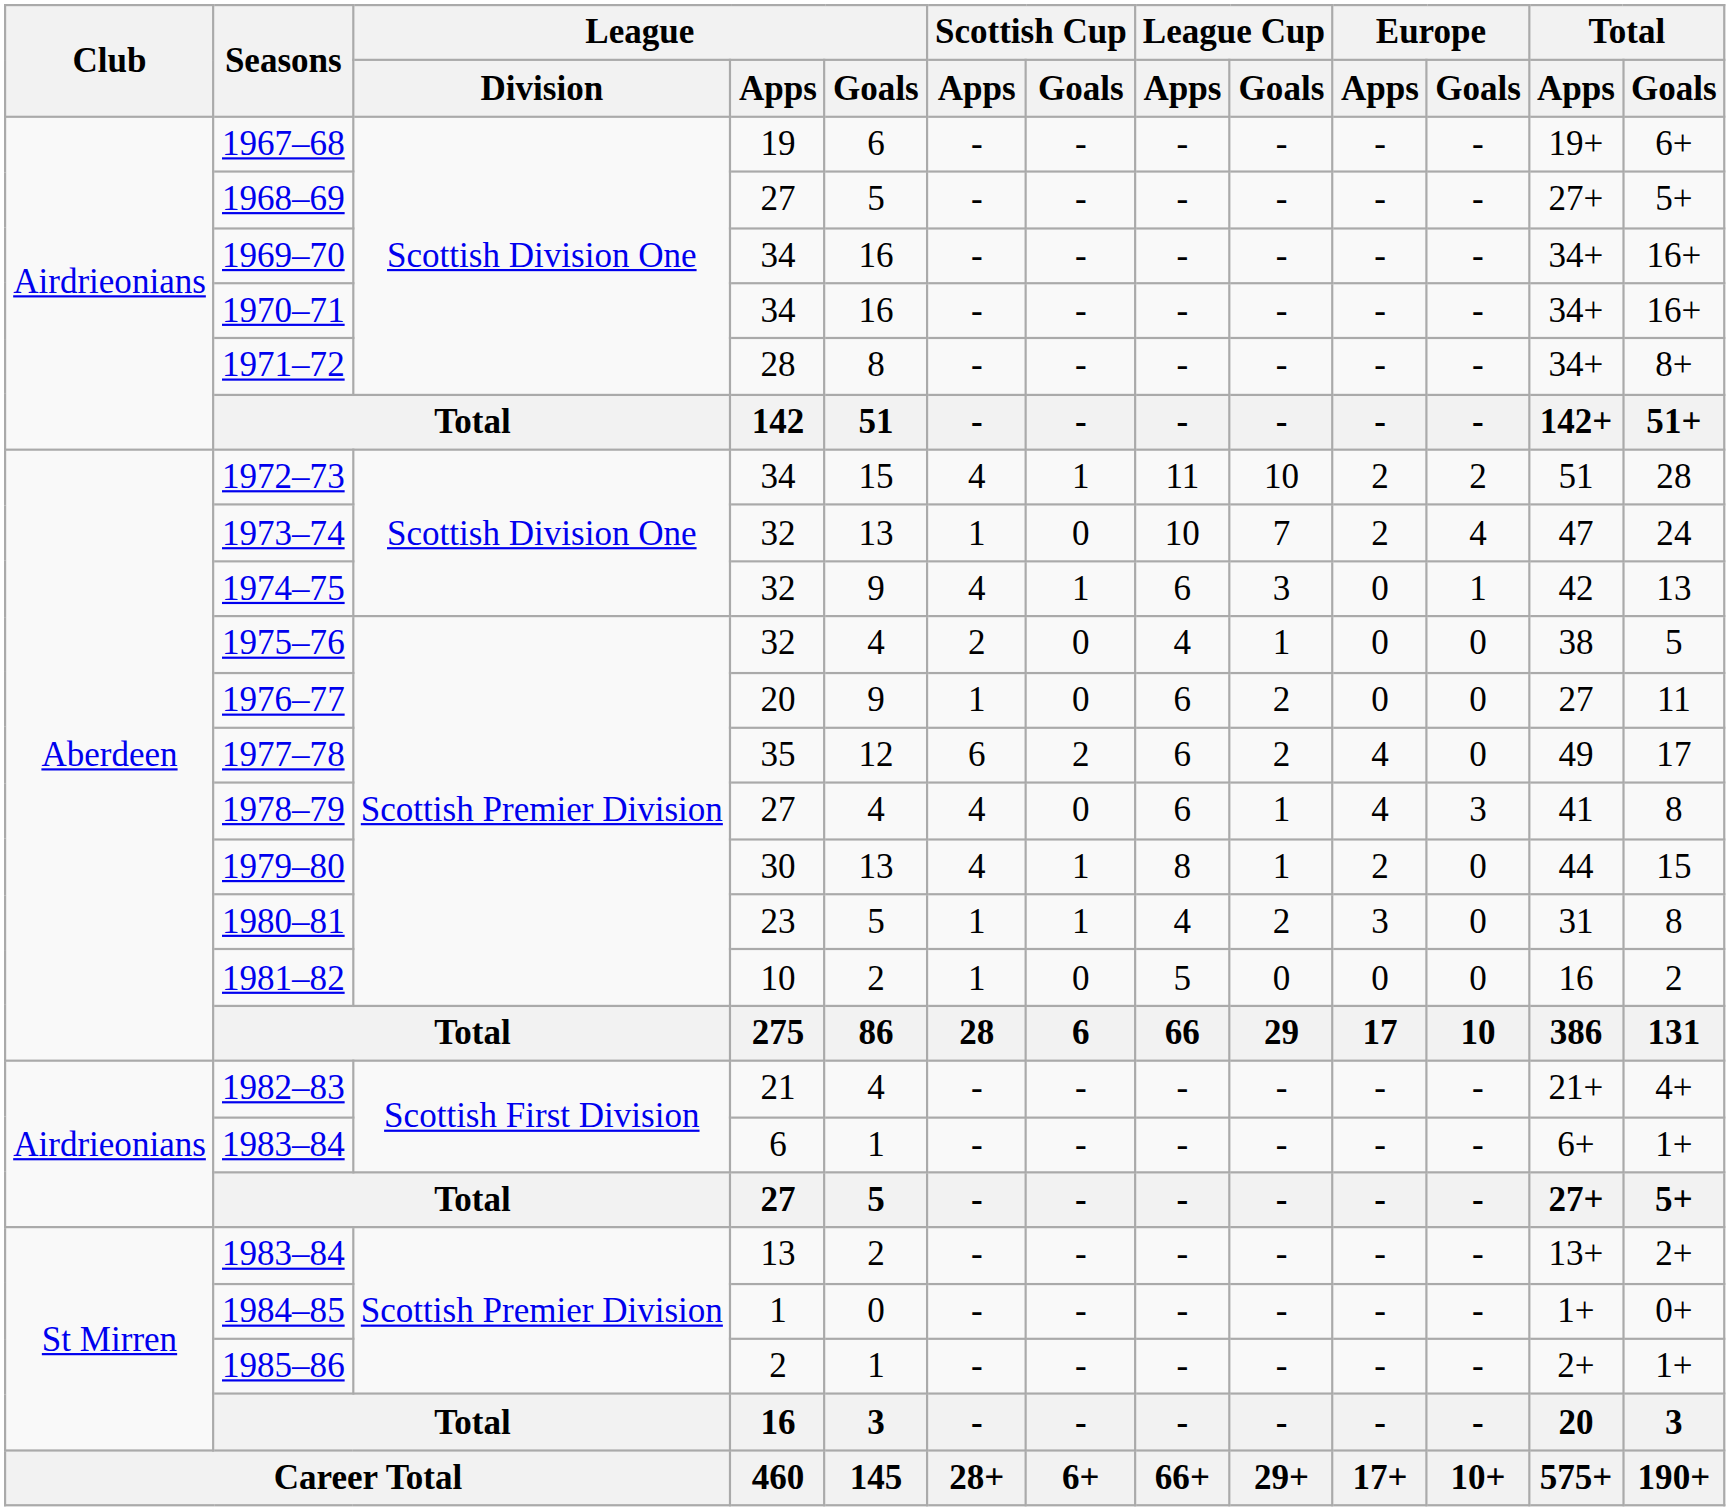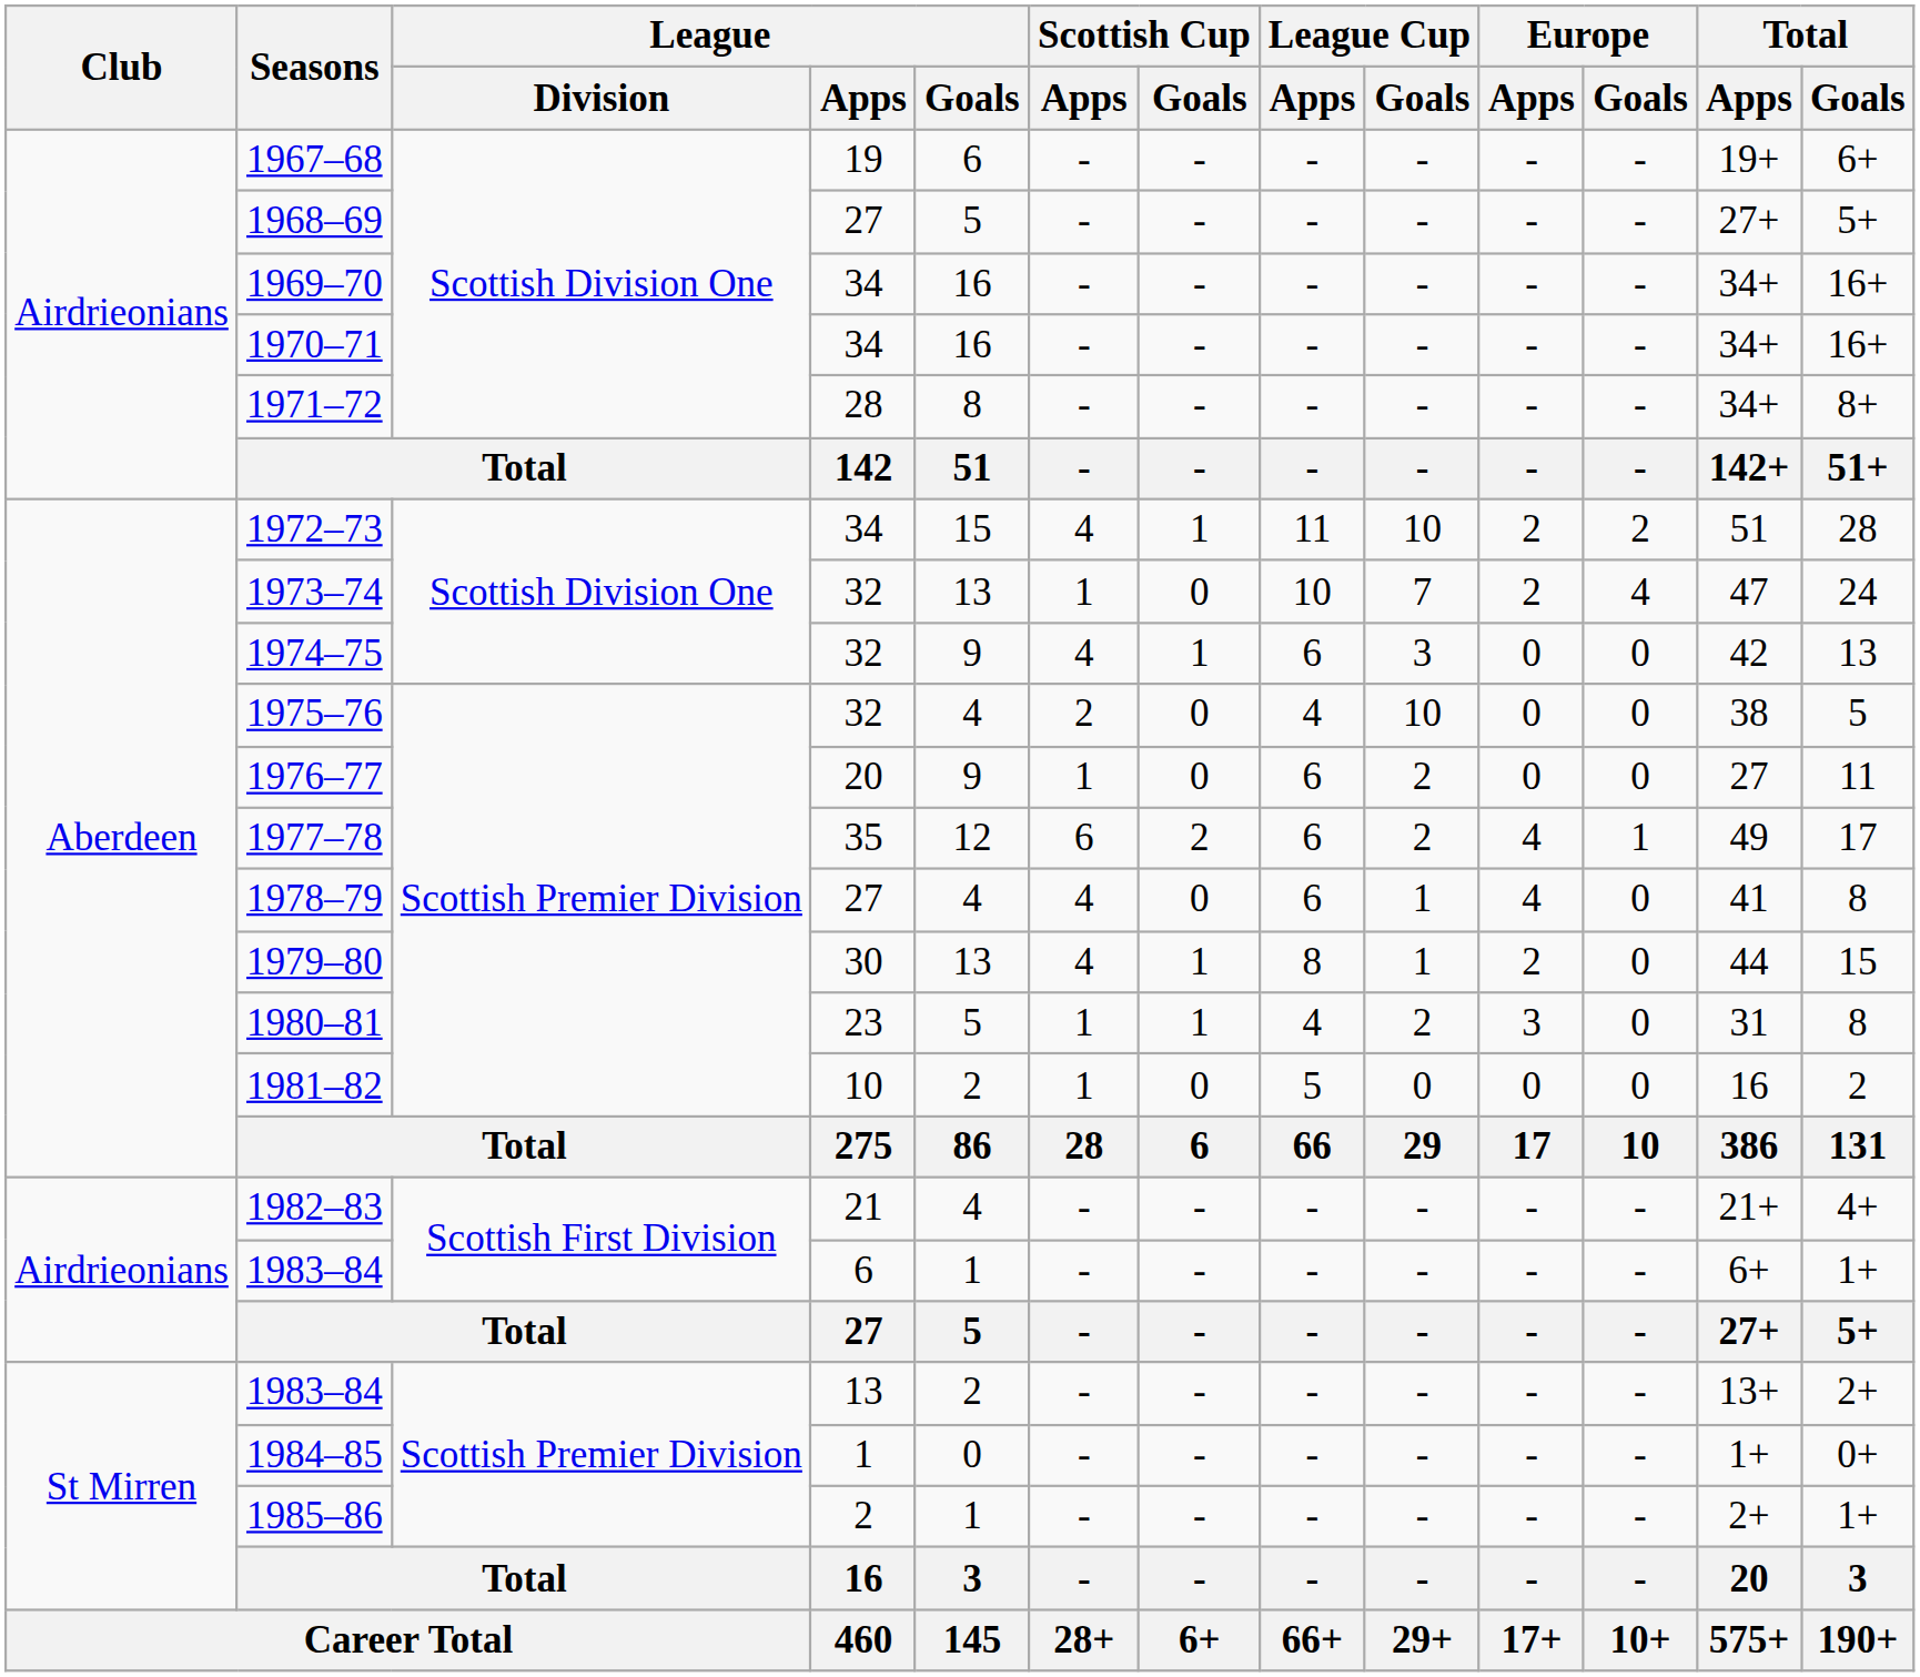 <table class="wikitable" style="text-align:center">
 <tr>
 <th rowspan="2">Club</th>
 <th rowspan="2">Seasons</th>
 <th colspan="3">League</th>
 <th colspan="2">Scottish Cup</th>
 <th colspan="2">League Cup</th>
 <th colspan="2">Europe</th>
 <th colspan="2">Total</th>
 </tr>
 <tr>
 <th>Division</th>
 <th>Apps</th>
 <th>Goals</th>
 <th>Apps</th>
 <th>Goals</th>
 <th>Apps</th>
 <th>Goals</th>
 <th>Apps</th>
 <th>Goals</th>
 <th>Apps</th>
 <th>Goals</th>
 </tr>
 <tr>
 <td rowspan="6"><a href='#'>Airdrieonians</a></td>
 <td><a href='#'>1967–68</a></td>
 <td rowspan="5"><a href='#'>Scottish Division One</a></td>
 <td>19</td>
 <td>6</td>
 <td>-</td>
 <td>-</td>
 <td>-</td>
 <td>-</td>
 <td>-</td>
 <td>-</td>
 <td>19+</td>
 <td>6+</td>
 </tr>
 <tr>
 <td><a href='#'>1968–69</a></td>
 <td>27</td>
 <td>5</td>
 <td>-</td>
 <td>-</td>
 <td>-</td>
 <td>-</td>
 <td>-</td>
 <td>-</td>
 <td>27+</td>
 <td>5+</td>
 </tr>
 <tr>
 <td><a href='#'>1969–70</a></td>
 <td>34</td>
 <td>16</td>
 <td>-</td>
 <td>-</td>
 <td>-</td>
 <td>-</td>
 <td>-</td>
 <td>-</td>
 <td>34+</td>
 <td>16+</td>
 </tr>
 <tr>
 <td><a href='#'>1970–71</a></td>
 <td>34</td>
 <td>16</td>
 <td>-</td>
 <td>-</td>
 <td>-</td>
 <td>-</td>
 <td>-</td>
 <td>-</td>
 <td>34+</td>
 <td>16+</td>
 </tr>
 <tr>
 <td><a href='#'>1971–72</a></td>
 <td>28</td>
 <td>8</td>
 <td>-</td>
 <td>-</td>
 <td>-</td>
 <td>-</td>
 <td>-</td>
 <td>-</td>
 <td>34+</td>
 <td>8+</td>
 </tr>
 <tr>
 <th colspan="2">Total</th>
 <th>142</th>
 <th>51</th>
 <th>-</th>
 <th>-</th>
 <th>-</th>
 <th>-</th>
 <th>-</th>
 <th>-</th>
 <th>142+</th>
 <th>51+</th>
 </tr>
 <tr>
 <td rowspan="11"><a href='#'>Aberdeen</a></td>
 <td><a href='#'>1972–73</a></td>
 <td rowspan="3"><a href='#'>Scottish Division One</a></td>
 <td>34</td>
 <td>15</td>
 <td>4</td>
 <td>1</td>
 <td>11</td>
 <td>10</td>
 <td>2</td>
 <td>2</td>
 <td>51</td>
 <td>28</td>
 </tr>
 <tr>
 <td><a href='#'>1973–74</a></td>
 <td>32</td>
 <td>13</td>
 <td>1</td>
 <td>0</td>
 <td>10</td>
 <td>7</td>
 <td>2</td>
 <td>4</td>
 <td>47</td>
 <td>24</td>
 </tr>
 <tr>
 <td><a href='#'>1974–75</a></td>
 <td>32</td>
 <td>9</td>
 <td>4</td>
 <td>1</td>
 <td>6</td>
 <td>3</td>
 <td>0</td>
-<td>1</td>
+<td>0</td>
 <td>42</td>
 <td>13</td>
 </tr>
 <tr>
 <td><a href='#'>1975–76</a></td>
 <td rowspan="7"><a href='#'>Scottish Premier Division</a></td>
 <td>32</td>
 <td>4</td>
 <td>2</td>
 <td>0</td>
 <td>4</td>
-<td>1</td>
+<td>10</td>
 <td>0</td>
 <td>0</td>
 <td>38</td>
 <td>5</td>
 </tr>
 <tr>
 <td><a href='#'>1976–77</a></td>
 <td>20</td>
 <td>9</td>
 <td>1</td>
 <td>0</td>
 <td>6</td>
 <td>2</td>
 <td>0</td>
 <td>0</td>
 <td>27</td>
 <td>11</td>
 </tr>
 <tr>
 <td><a href='#'>1977–78</a></td>
 <td>35</td>
 <td>12</td>
 <td>6</td>
 <td>2</td>
 <td>6</td>
 <td>2</td>
 <td>4</td>
-<td>0</td>
+<td>1</td>
 <td>49</td>
 <td>17</td>
 </tr>
 <tr>
 <td><a href='#'>1978–79</a></td>
 <td>27</td>
 <td>4</td>
 <td>4</td>
 <td>0</td>
 <td>6</td>
 <td>1</td>
 <td>4</td>
-<td>3</td>
+<td>0</td>
 <td>41</td>
 <td>8</td>
 </tr>
 <tr>
 <td><a href='#'>1979–80</a></td>
 <td>30</td>
 <td>13</td>
 <td>4</td>
 <td>1</td>
 <td>8</td>
 <td>1</td>
 <td>2</td>
 <td>0</td>
 <td>44</td>
 <td>15</td>
 </tr>
 <tr>
 <td><a href='#'>1980–81</a></td>
 <td>23</td>
 <td>5</td>
 <td>1</td>
 <td>1</td>
 <td>4</td>
 <td>2</td>
 <td>3</td>
 <td>0</td>
 <td>31</td>
 <td>8</td>
 </tr>
 <tr>
 <td><a href='#'>1981–82</a></td>
 <td>10</td>
 <td>2</td>
 <td>1</td>
 <td>0</td>
 <td>5</td>
 <td>0</td>
 <td>0</td>
 <td>0</td>
 <td>16</td>
 <td>2</td>
 </tr>
 <tr>
 <th colspan="2">Total</th>
 <th>275</th>
 <th>86</th>
 <th>28</th>
 <th>6</th>
 <th>66</th>
 <th>29</th>
 <th>17</th>
 <th>10</th>
 <th>386</th>
 <th>131</th>
 </tr>
 <tr>
 <td rowspan="3"><a href='#'>Airdrieonians</a></td>
 <td><a href='#'>1982–83</a></td>
 <td rowspan="2"><a href='#'>Scottish First Division</a></td>
 <td>21</td>
 <td>4</td>
 <td>-</td>
 <td>-</td>
 <td>-</td>
 <td>-</td>
 <td>-</td>
 <td>-</td>
 <td>21+</td>
 <td>4+</td>
 </tr>
 <tr>
 <td><a href='#'>1983–84</a></td>
 <td>6</td>
 <td>1</td>
 <td>-</td>
 <td>-</td>
 <td>-</td>
 <td>-</td>
 <td>-</td>
 <td>-</td>
 <td>6+</td>
 <td>1+</td>
 </tr>
 <tr>
 <th colspan="2">Total</th>
 <th>27</th>
 <th>5</th>
 <th>-</th>
 <th>-</th>
 <th>-</th>
 <th>-</th>
 <th>-</th>
 <th>-</th>
 <th>27+</th>
 <th>5+</th>
 </tr>
 <tr>
 <td rowspan="4"><a href='#'>St Mirren</a></td>
 <td><a href='#'>1983–84</a></td>
 <td rowspan="3"><a href='#'>Scottish Premier Division</a></td>
 <td>13</td>
 <td>2</td>
 <td>-</td>
 <td>-</td>
 <td>-</td>
 <td>-</td>
 <td>-</td>
 <td>-</td>
 <td>13+</td>
 <td>2+</td>
 </tr>
 <tr>
 <td><a href='#'>1984–85</a></td>
 <td>1</td>
 <td>0</td>
 <td>-</td>
 <td>-</td>
 <td>-</td>
 <td>-</td>
 <td>-</td>
 <td>-</td>
 <td>1+</td>
 <td>0+</td>
 </tr>
 <tr>
 <td><a href='#'>1985–86</a></td>
 <td>2</td>
 <td>1</td>
 <td>-</td>
 <td>-</td>
 <td>-</td>
 <td>-</td>
 <td>-</td>
 <td>-</td>
 <td>2+</td>
 <td>1+</td>
 </tr>
 <tr>
 <th colspan="2">Total</th>
 <th>16</th>
 <th>3</th>
 <th>-</th>
 <th>-</th>
 <th>-</th>
 <th>-</th>
 <th>-</th>
 <th>-</th>
 <th>20</th>
 <th>3</th>
 </tr>
 <tr>
 <th colspan="3">Career Total</th>
 <th>460</th>
 <th>145</th>
 <th>28+</th>
 <th>6+</th>
 <th>66+</th>
 <th>29+</th>
 <th>17+</th>
 <th>10+</th>
 <th>575+</th>
 <th>190+</th>
 </tr>
 </table>
